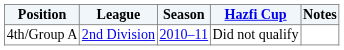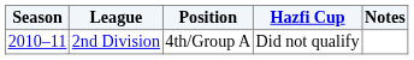 <table border="1" cellpadding="2" style="border-collapse:collapse; text-align:center; font-size:normal;">
 <tr style="background:#f0f6fa;">
+<th>Season</th>
+<th>League</th>
 <th>Position</th>
-<th>League</th>
-<th>Season</th>
 <th><a href='#'>Hazfi Cup</a></th>
 <th>Notes</th>
 </tr>
 <tr>
+<td><a href='#'>2010–11</a></td>
+<td><a href='#'>2nd Division</a></td>
 <td>4th/Group A</td>
-<td><a href='#'>2nd Division</a></td>
-<td><a href='#'>2010–11</a></td>
 <td>Did not qualify</td>
 <td></td>
 </tr>
 </table>
